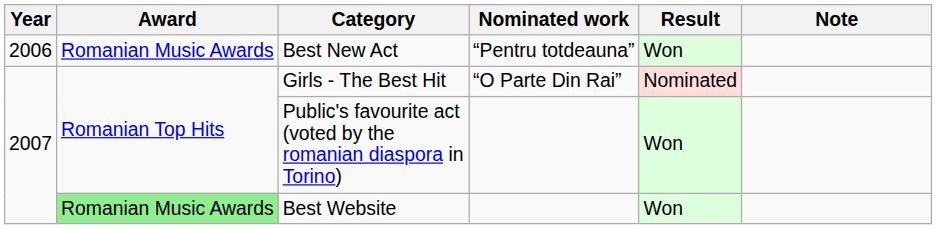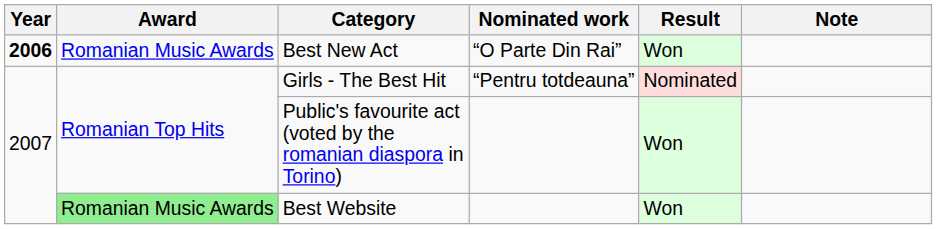 <table class="wikitable">
 <tr>
 <th>Year</th>
 <th>Award</th>
 <th>Category</th>
 <th>Nominated work</th>
 <th>Result</th>
 <th>Note</th>
 </tr>
 <tr>
-<td rowspan="1">2006</td>
+<td rowspan="1"><strong>2006</strong></td>
 <td rowspan="1"><a href='#'>Romanian Music Awards</a></td>
 <td width="150">Best New Act</td>
-<td style="150">“Pentru totdeauna”</td>
+<td style="150">“O Parte Din Rai”</td>
 <td style="background: #ddffdd">Won</td>
 <td width="150"></td>
 </tr>
 <tr>
 <td rowspan="3">2007</td>
 <td rowspan="2"><a href='#'>Romanian Top Hits</a></td>
 <td width="150">Girls - The Best Hit</td>
-<td style="150">“O Parte Din Rai”</td>
+<td style="150">“Pentru totdeauna”</td>
 <td style="background: #ffdddd">Nominated</td>
 <td width="150"></td>
 </tr>
 <tr>
 <td width="150">Public's favourite act (voted by the <a href='#'>romanian diaspora</a> in <a href='#'>Torino</a>)</td>
 <td style="150"></td>
 <td style="background: #ddffdd">Won</td>
 <td width="150"></td>
 </tr>
 <tr>
 <td rowspan="1" style="background: lightgreen;">Romanian Music Awards</td>
 <td width="150">Best Website</td>
 <td style="150"></td>
 <td style="background: #ddffdd">Won</td>
 <td width="150"></td>
 </tr>
 </table>
